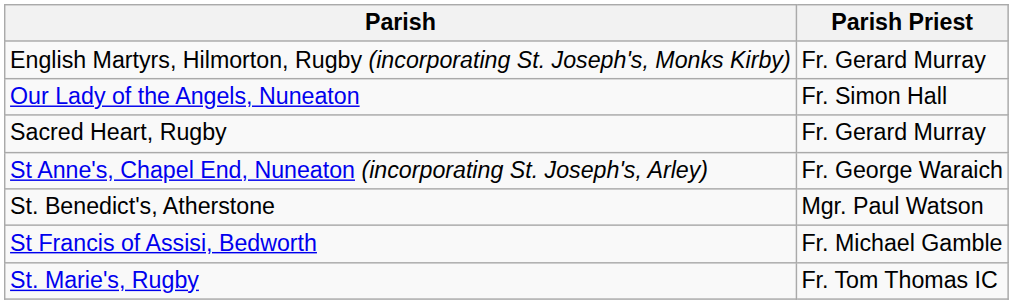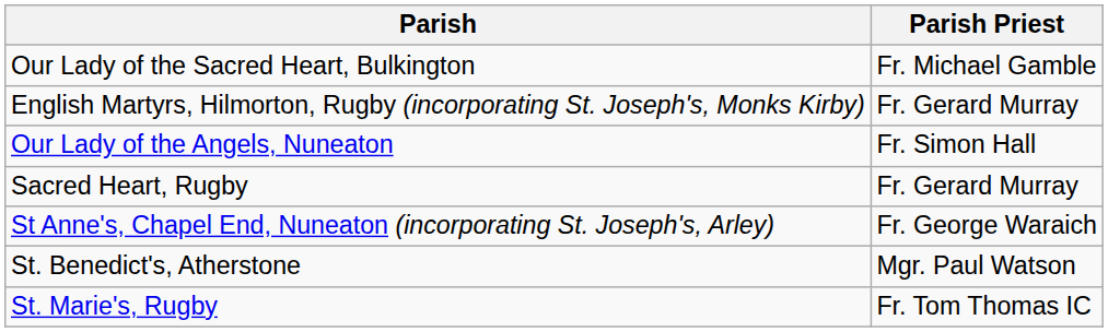 <table class="wikitable">
 <tr>
 <th>Parish</th>
 <th>Parish Priest</th>
+</tr>
+<tr>
+<td>Our Lady of the Sacred Heart, Bulkington</td>
+<td>Fr. Michael Gamble</td>
 </tr>
 <tr>
 <td>English Martyrs, Hilmorton, Rugby <em>(incorporating St. Joseph's, Monks Kirby)</em></td>
 <td>Fr. Gerard Murray</td>
 </tr>
 <tr>
 <td><a href='#'>Our Lady of the Angels, Nuneaton</a></td>
 <td>Fr. Simon Hall</td>
 </tr>
 <tr>
 <td>Sacred Heart, Rugby</td>
 <td>Fr. Gerard Murray</td>
 </tr>
 <tr>
 <td><a href='#'>St Anne's, Chapel End, Nuneaton</a> <em>(incorporating St. Joseph's, Arley)</em></td>
 <td>Fr. George Waraich</td>
 </tr>
 <tr>
 <td>St. Benedict's, Atherstone</td>
 <td>Mgr. Paul Watson</td>
 </tr>
 <tr>
-<td><a href='#'>St Francis of Assisi, Bedworth</a></td>
-<td>Fr. Michael Gamble</td>
-</tr>
-<tr>
 <td><a href='#'>St. Marie's, Rugby</a></td>
 <td>Fr. Tom Thomas IC</td>
 </tr>
 </table>
